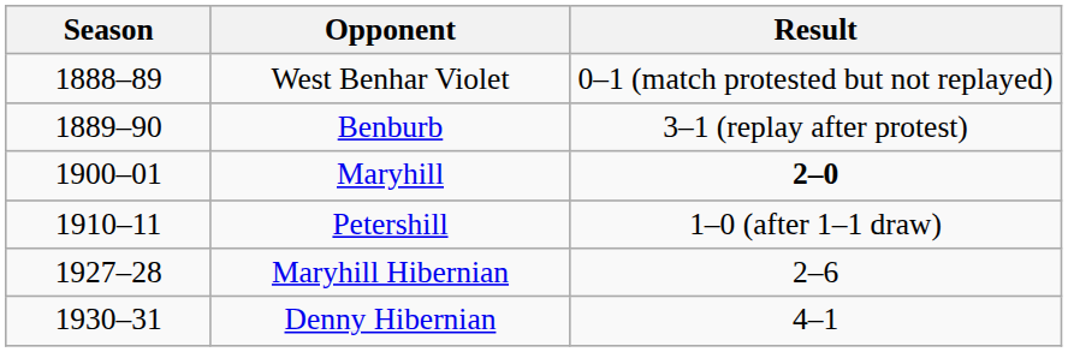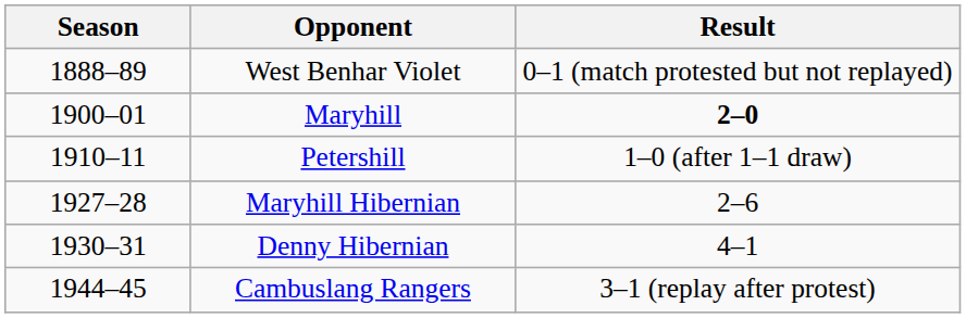 <table class="wikitable" style="text-align: center;">
 <tr>
 <th width=100>Season</th>
 <th width=180>Opponent</th>
 <th width=250>Result</th>
 </tr>
 <tr>
 <td>1888–89</td>
 <td>West Benhar Violet</td>
 <td>0–1 (match protested but not replayed)</td>
-</tr>
-<tr>
-<td>1889–90</td>
-<td><a href='#'>Benburb</a></td>
-<td>3–1 (replay after protest)</td>
 </tr>
 <tr>
 <td>1900–01</td>
 <td><a href='#'>Maryhill</a></td>
 <td><strong>2–0</strong></td>
 </tr>
 <tr>
 <td>1910–11</td>
 <td><a href='#'>Petershill</a></td>
 <td>1–0 (after 1–1 draw)</td>
 </tr>
 <tr>
 <td>1927–28</td>
 <td><a href='#'>Maryhill Hibernian</a></td>
 <td>2–6</td>
 </tr>
 <tr>
 <td>1930–31</td>
 <td><a href='#'>Denny Hibernian</a></td>
 <td>4–1</td>
 </tr>
+<tr>
+<td>1944–45</td>
+<td><a href='#'>Cambuslang Rangers</a></td>
+<td>3–1 (replay after protest)</td>
+</tr>
 </table>
